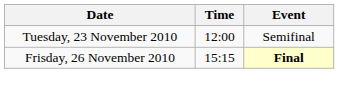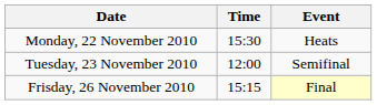 <table class = "wikitable" style="text-align:center;">
 <tr>
 <th width=220>Date</th>
 <th width=50>Time</th>
 <th width=100>Event</th>
+</tr>
+<tr>
+<td>Monday, 22 November 2010</td>
+<td>15:30</td>
+<td>Heats</td>
 </tr>
 <tr>
 <td>Tuesday, 23 November 2010</td>
 <td>12:00</td>
 <td>Semifinal</td>
 </tr>
 <tr>
 <td>Frisday, 26 November 2010</td>
 <td>15:15</td>
-<td bgcolor=ffffcc><strong>Final</strong></td>
+<td bgcolor=ffffcc>Final</td>
 </tr>
 </table>
